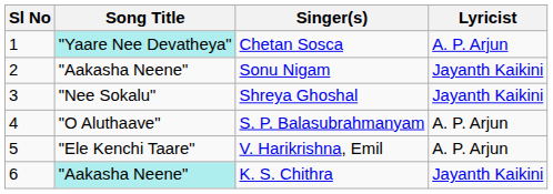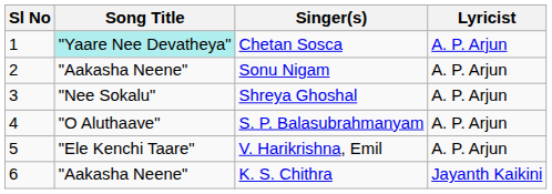 <table class="wikitable">
 <tr>
 <th>Sl No</th>
 <th>Song Title</th>
 <th>Singer(s)</th>
 <th>Lyricist</th>
 </tr>
 <tr>
 <td>1</td>
 <td style="background: paleturquoise;">"Yaare Nee Devatheya"</td>
 <td><a href='#'>Chetan Sosca</a></td>
 <td><a href='#'>A. P. Arjun</a></td>
 </tr>
 <tr>
 <td>2</td>
 <td>"Aakasha Neene"</td>
 <td><a href='#'>Sonu Nigam</a></td>
-<td><a href='#'>Jayanth Kaikini</a></td>
+<td>A. P. Arjun</td>
 </tr>
 <tr>
 <td>3</td>
 <td>"Nee Sokalu"</td>
 <td><a href='#'>Shreya Ghoshal</a></td>
-<td><a href='#'>Jayanth Kaikini</a></td>
+<td>A. P. Arjun</td>
 </tr>
 <tr>
 <td>4</td>
 <td>"O Aluthaave"</td>
 <td><a href='#'>S. P. Balasubrahmanyam</a></td>
 <td>A. P. Arjun</td>
 </tr>
 <tr>
 <td>5</td>
 <td>"Ele Kenchi Taare"</td>
 <td><a href='#'>V. Harikrishna</a>, Emil</td>
 <td>A. P. Arjun</td>
 </tr>
 <tr>
 <td>6</td>
-<td style="background: paleturquoise;">"Aakasha Neene"</td>
+<td>"Aakasha Neene"</td>
 <td><a href='#'>K. S. Chithra</a></td>
 <td><a href='#'>Jayanth Kaikini</a></td>
 </tr>
 </table>
